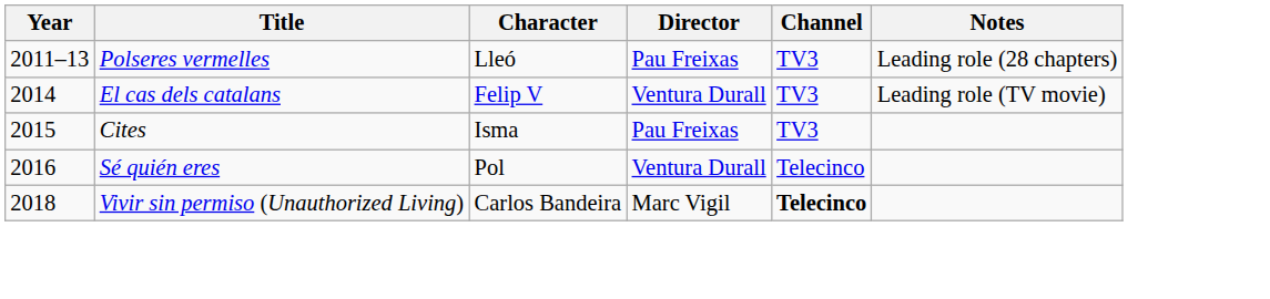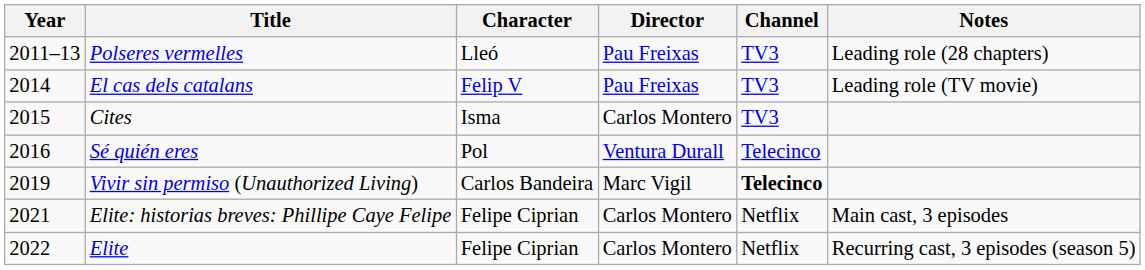 <table class="wikitable">
 <tr>
 <th>Year</th>
 <th>Title</th>
 <th>Character</th>
 <th>Director</th>
 <th>Channel</th>
 <th>Notes</th>
 </tr>
 <tr>
 <td>2011–13</td>
 <td><em><a href='#'>Polseres vermelles</a></em></td>
 <td>Lleó</td>
 <td><a href='#'>Pau Freixas</a></td>
 <td><a href='#'>TV3</a></td>
 <td>Leading role (28 chapters)</td>
 </tr>
 <tr>
 <td>2014</td>
 <td><em><a href='#'>El cas dels catalans</a></em></td>
 <td><a href='#'>Felip V</a></td>
-<td><a href='#'>Ventura Durall</a></td>
+<td><a href='#'>Pau Freixas</a></td>
 <td><a href='#'>TV3</a></td>
 <td>Leading role (TV movie)</td>
 </tr>
 <tr>
 <td>2015</td>
 <td><em>Cites</em></td>
 <td>Isma</td>
-<td><a href='#'>Pau Freixas</a></td>
+<td>Carlos Montero</td>
 <td><a href='#'>TV3</a></td>
 <td></td>
 </tr>
 <tr>
 <td>2016</td>
 <td><em><a href='#'>Sé quién eres</a></em></td>
 <td>Pol</td>
 <td><a href='#'>Ventura Durall</a></td>
 <td><a href='#'>Telecinco</a></td>
 <td></td>
 </tr>
 <tr>
-<td>2018</td>
+<td>2019</td>
 <td><em><a href='#'>Vivir sin permiso</a></em> (<em>Unauthorized Living</em>)</td>
 <td>Carlos Bandeira</td>
 <td>Marc Vigil</td>
 <td><strong>Telecinco</strong></td>
 <td></td>
 </tr>
+<tr>
+<td>2021</td>
+<td><em>Elite: historias breves: Phillipe Caye Felipe</em></td>
+<td>Felipe Ciprian</td>
+<td>Carlos Montero</td>
+<td>Netflix</td>
+<td>Main cast, 3 episodes</td>
+</tr>
+<tr>
+<td>2022</td>
+<td><em><a href='#'>Elite</a></em></td>
+<td>Felipe Ciprian</td>
+<td>Carlos Montero</td>
+<td>Netflix</td>
+<td>Recurring cast, 3 episodes (season 5)</td>
+</tr>
 </table>
